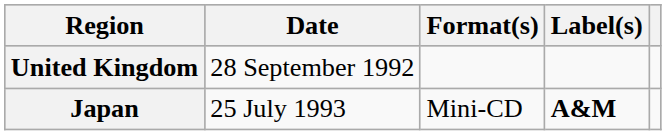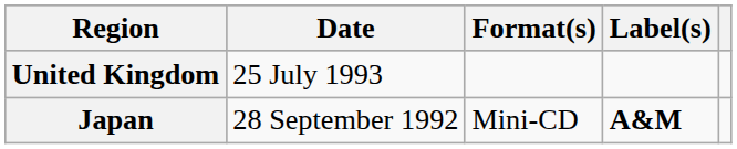 <table class="wikitable plainrowheaders">
 <tr>
 <th scope="col">Region</th>
 <th scope="col">Date</th>
 <th scope="col">Format(s)</th>
 <th scope="col">Label(s)</th>
 <th scope="col"></th>
 </tr>
 <tr>
 <th scope="row">United Kingdom</th>
-<td>28 September 1992</td>
+<td>25 July 1993</td>
 <td></td>
 <td></td>
 <td></td>
 </tr>
 <tr>
 <th scope="row">Japan</th>
-<td>25 July 1993</td>
+<td>28 September 1992</td>
 <td>Mini-CD</td>
 <td><strong>A&M</strong></td>
 <td></td>
 </tr>
 </table>
